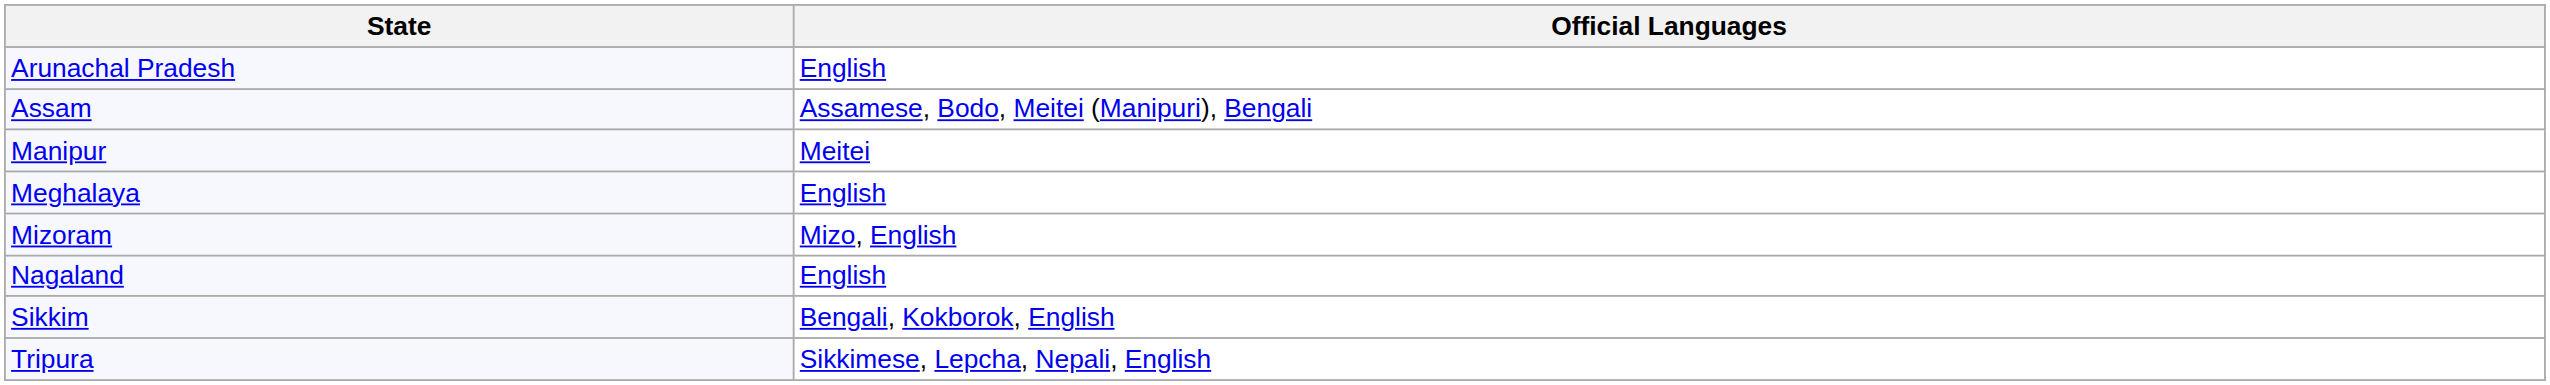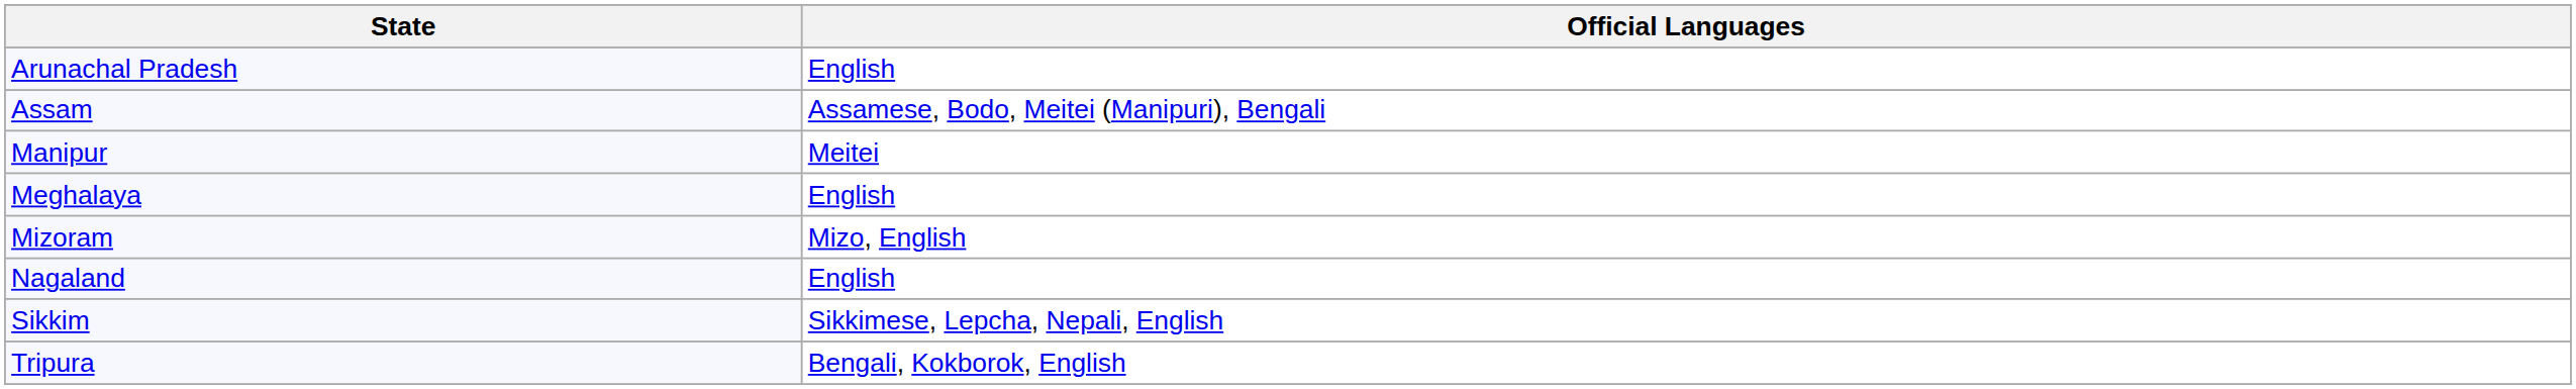 <table class="wikitable" style="font-size:0.9em; min-width:70%; background:#fff;">
 <tr>
 <th>State</th>
 <th>Official Languages</th>
 </tr>
 <tr>
 <td style="background:#f7f7fe;"><a href='#'>Arunachal Pradesh</a></td>
 <td><a href='#'>English</a></td>
 </tr>
 <tr>
 <td style="background:#f7f7fe;"><a href='#'>Assam</a></td>
 <td><a href='#'>Assamese</a>, <a href='#'>Bodo</a>, <a href='#'>Meitei</a> (<a href='#'>Manipuri</a>), <a href='#'>Bengali</a></td>
 </tr>
 <tr>
 <td style="background:#f7f7fe;"><a href='#'>Manipur</a></td>
 <td><a href='#'>Meitei</a></td>
 </tr>
 <tr>
 <td style="background:#f7f7fe;"><a href='#'>Meghalaya</a></td>
 <td><a href='#'>English</a></td>
 </tr>
 <tr>
 <td style="background:#f7f7fe;"><a href='#'>Mizoram</a></td>
 <td><a href='#'>Mizo</a>, <a href='#'>English</a></td>
 </tr>
 <tr>
 <td style="background:#f7f7fe;"><a href='#'>Nagaland</a></td>
 <td><a href='#'>English</a></td>
 </tr>
 <tr>
 <td style="background:#f7f7fe;"><a href='#'>Sikkim</a></td>
-<td><a href='#'>Bengali</a>, <a href='#'>Kokborok</a>, <a href='#'>English</a></td>
+<td><a href='#'>Sikkimese</a>, <a href='#'>Lepcha</a>, <a href='#'>Nepali</a>, <a href='#'>English</a></td>
 </tr>
 <tr>
 <td style="background:#f7f7fe;"><a href='#'>Tripura</a></td>
-<td><a href='#'>Sikkimese</a>, <a href='#'>Lepcha</a>, <a href='#'>Nepali</a>, <a href='#'>English</a></td>
+<td><a href='#'>Bengali</a>, <a href='#'>Kokborok</a>, <a href='#'>English</a></td>
 </tr>
 </table>
